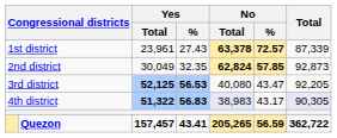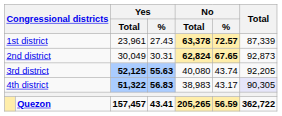 <table class="wikitable sortable" style="text-align:right; font-size:94%">
 <tr>
 <th colspan="2" rowspan="2"><a href='#'>Congressional districts</a></th>
 <th colspan="2">Yes</th>
 <th colspan="2">No</th>
 <th rowspan="2">Total</th>
 </tr>
 <tr>
 <th width="50px">Total</th>
 <th width="30px">%</th>
 <th width="50px">Total</th>
 <th width="30px">%</th>
 </tr>
 <tr>
 <td colspan="2" align="left"><a href='#'>1st district</a></td>
 <td>23,961</td>
 <td>27.43</td>
 <td bgcolor="#fea"><strong>63,378</strong></td>
 <td bgcolor="#fea"><strong>72.57</strong></td>
 <td>87,339</td>
 </tr>
 <tr>
 <td colspan="2" align="left"><a href='#'>2nd district</a></td>
 <td>30,049</td>
-<td>32.35</td>
+<td>30.31</td>
 <td bgcolor="#fea"><strong>62,824</strong></td>
-<td bgcolor="#fea"><strong>57.85</strong></td>
+<td bgcolor="#fea"><strong>67.65</strong></td>
 <td>92,873</td>
 </tr>
 <tr>
 <td colspan="2" align="left"><a href='#'>3rd district</a></td>
 <td bgcolor="#acf"><strong>52,125</strong></td>
-<td bgcolor="#acf"><strong>56.53</strong></td>
+<td bgcolor="#acf"><strong>55.63</strong></td>
 <td>40,080</td>
-<td>43.47</td>
+<td>43.74</td>
 <td>92,205</td>
 </tr>
 <tr>
 <td colspan="2" align="left"><a href='#'>4th district</a></td>
 <td bgcolor="#acf"><strong>51,322</strong></td>
 <td bgcolor="#acf"><strong>56.83</strong></td>
-<td style="background: lavender;">38,983</td>
+<td>38,983</td>
 <td>43.17</td>
 <td style="background: lavender;">90,305</td>
 </tr>
 <tr class="sortbottom">
 <th colspan="6"></th>
 <th></th>
 </tr>
 <tr class="sortbottom" style="font-weight:bold;">
 <td bgcolor="#fea"></td>
 <td align="left"><a href='#'>Quezon</a></td>
 <td>157,457</td>
 <td>43.41</td>
 <td bgcolor="#fea">205,265</td>
 <td bgcolor="#fea">56.59</td>
 <td><strong>362,722</strong></td>
 </tr>
 </table>
